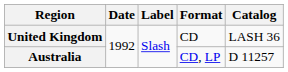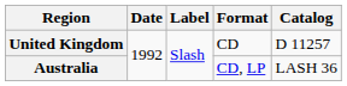 <table class="wikitable plainrowheaders">
 <tr>
 <th>Region</th>
 <th>Date</th>
 <th>Label</th>
 <th>Format</th>
 <th>Catalog</th>
 </tr>
 <tr>
 <th scope="row">United Kingdom</th>
 <td rowspan="2">1992</td>
 <td rowspan="2"><a href='#'>Slash</a></td>
 <td>CD</td>
-<td>LASH 36</td>
+<td>D 11257</td>
 </tr>
 <tr>
 <th scope="row">Australia</th>
 <td><a href='#'>CD</a>, <a href='#'>LP</a></td>
-<td>D 11257</td>
+<td>LASH 36</td>
 </tr>
 </table>
